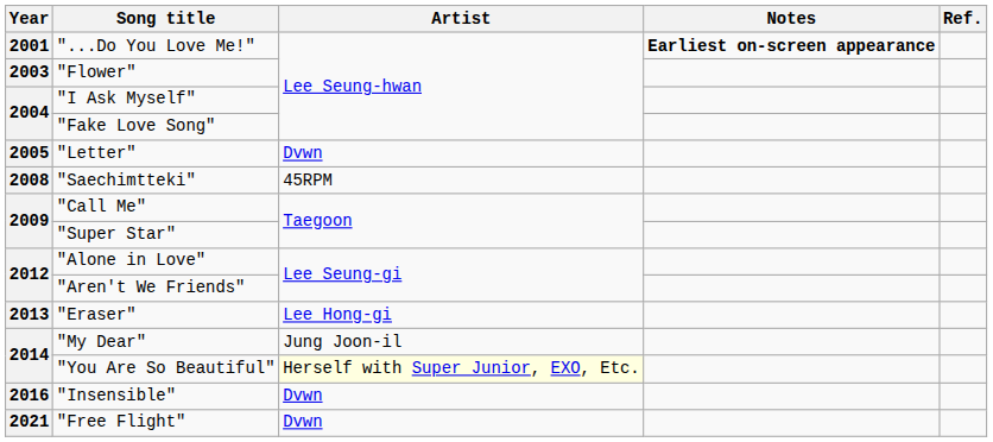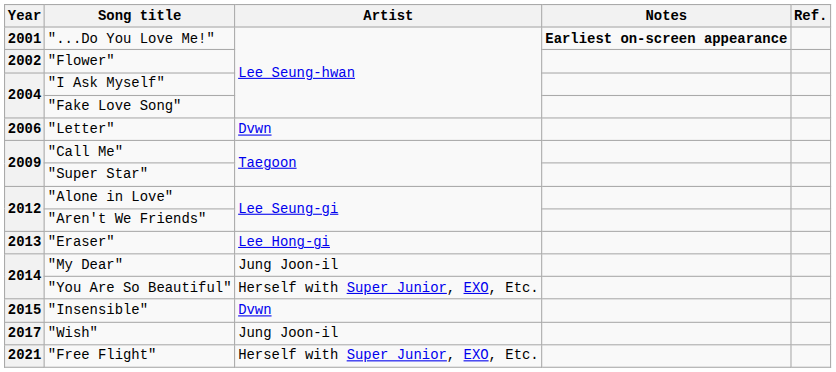 <table class="wikitable sortable plainrowheaders">
 <tr>
 <th>Year</th>
 <th>Song title</th>
 <th>Artist</th>
 <th class="unsortable">Notes</th>
 <th class="unsortable">Ref.</th>
 </tr>
 <tr>
 <th scope="row">2001</th>
 <td>"...Do You Love Me!"</td>
 <td rowspan="4"><a href='#'>Lee Seung-hwan</a></td>
 <td><strong>Earliest on-screen appearance</strong></td>
 <td style="text-align:center"></td>
 </tr>
 <tr>
-<th scope="row">2003</th>
+<th scope="row">2002</th>
 <td>"Flower"</td>
 <td></td>
 <td style="text-align:center"></td>
 </tr>
 <tr>
 <th scope="row" rowspan=2>2004</th>
 <td>"I Ask Myself"</td>
 <td></td>
 <td></td>
 </tr>
 <tr>
 <td>"Fake Love Song"</td>
 <td></td>
 <td></td>
 </tr>
 <tr>
-<th scope="row">2005</th>
+<th scope="row">2006</th>
 <td>"Letter"</td>
 <td><a href='#'>Dvwn</a></td>
-<td></td>
-<td style="text-align:center"></td>
-</tr>
-<tr>
-<th scope="row">2008</th>
-<td>"Saechimtteki"</td>
-<td>45RPM</td>
 <td></td>
 <td style="text-align:center"></td>
 </tr>
 <tr>
 <th scope="row" rowspan=2>2009</th>
 <td>"Call Me"</td>
 <td rowspan=2><a href='#'>Taegoon</a></td>
 <td></td>
 <td style="text-align:center"></td>
 </tr>
 <tr>
 <td>"Super Star"</td>
 <td></td>
 <td style="text-align:center"></td>
 </tr>
 <tr>
 <th scope="row" rowspan=2>2012</th>
 <td>"Alone in Love"</td>
 <td rowspan=2><a href='#'>Lee Seung-gi</a></td>
 <td></td>
 <td style="text-align:center"></td>
 </tr>
 <tr>
 <td>"Aren't We Friends"</td>
 <td></td>
 <td style="text-align:center"></td>
 </tr>
 <tr>
 <th scope="row">2013</th>
 <td>"Eraser"</td>
 <td><a href='#'>Lee Hong-gi</a></td>
 <td></td>
 <td style="text-align:center"></td>
 </tr>
 <tr>
 <th scope="row" rowspan=2>2014</th>
 <td>"My Dear"</td>
 <td>Jung Joon-il</td>
 <td></td>
 <td style="text-align:center"></td>
 </tr>
 <tr>
 <td>"You Are So Beautiful"</td>
-<td style="background: lightyellow;">Herself with <a href='#'>Super Junior</a>, <a href='#'>EXO</a>, Etc.</td>
+<td>Herself with <a href='#'>Super Junior</a>, <a href='#'>EXO</a>, Etc.</td>
 <td></td>
 <td style="text-align:center"></td>
 </tr>
 <tr>
-<th scope="row">2016</th>
+<th scope="row">2015</th>
 <td>"Insensible"</td>
 <td><a href='#'>Dvwn</a></td>
 <td></td>
 <td style="text-align:center"></td>
 </tr>
 <tr>
+<th scope="row">2017</th>
+<td>"Wish"</td>
+<td>Jung Joon-il</td>
+<td></td>
+<td style="text-align:center"></td>
+</tr>
+<tr>
 <th scope="row">2021</th>
 <td>"Free Flight"</td>
-<td><a href='#'>Dvwn</a></td>
+<td>Herself with <a href='#'>Super Junior</a>, <a href='#'>EXO</a>, Etc.</td>
 <td></td>
 <td style="text-align:center"></td>
 </tr>
 </table>
